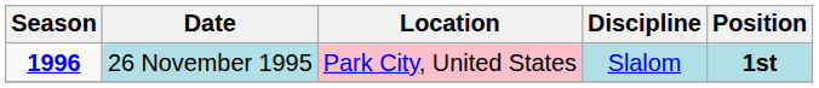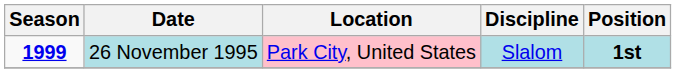 <table class="wikitable" style="text-align:center; font-size:100%;">
 <tr>
 <th>Season</th>
 <th>Date</th>
 <th>Location</th>
 <th>Discipline</th>
 <th>Position</th>
 </tr>
 <tr>
-<td align=center><strong><a href='#'>1996</a></strong></td>
+<td align=center><strong><a href='#'>1999</a></strong></td>
 <td bgcolor="#BOEOE6" align="right">26 November 1995</td>
 <td align="left" style="background: pink;"> <a href='#'>Park City</a>, United States</td>
 <td bgcolor="#BOEOE6"><a href='#'>Slalom</a></td>
 <td bgcolor="#BOEOE6"><strong>1st</strong></td>
 </tr>
 <tr>
 </tr>
 </table>
